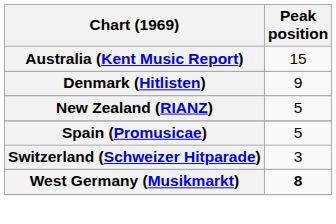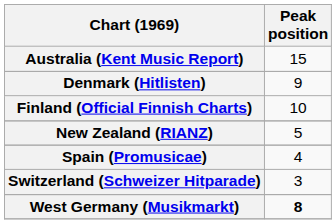 <table class="wikitable sortable plainrowheaders">
 <tr>
 <th scope="col">Chart (1969)</th>
 <th scope="col">Peak<br>position</th>
 </tr>
 <tr>
 <th scope="row">Australia (<a href='#'>Kent Music Report</a>)</th>
 <td style="text-align:center;">15</td>
 </tr>
 <tr>
 </tr>
 <tr>
 </tr>
 <tr>
 <th scope="row">Denmark (<a href='#'>Hitlisten</a>)</th>
 <td style="text-align:center;">9</td>
 </tr>
 <tr>
+<th scope="row">Finland (<a href='#'>Official Finnish Charts</a>)</th>
+<td style="text-align:center;">10</td>
+</tr>
+<tr>
 </tr>
 <tr>
 </tr>
 <tr>
 </tr>
 <tr>
 <th scope="row">New Zealand (<a href='#'>RIANZ</a>)</th>
 <td style="text-align:center;">5</td>
 </tr>
 <tr>
 </tr>
 <tr>
 <th scope="row">Spain (<a href='#'>Promusicae</a>)</th>
-<td style="text-align:center;">5</td>
+<td style="text-align:center;">4</td>
 </tr>
 <tr>
 <th scope="row">Switzerland (<a href='#'>Schweizer Hitparade</a>)</th>
 <td style="text-align:center;">3</td>
 </tr>
 <tr>
 </tr>
 <tr>
 <th scope="row">West Germany (<a href='#'>Musikmarkt</a>)</th>
 <td style="text-align:center;"><strong>8</strong></td>
 </tr>
 <tr>
 </tr>
 </table>
